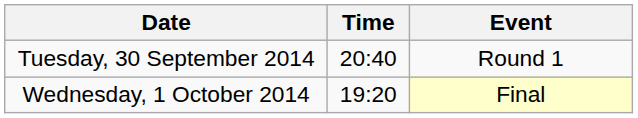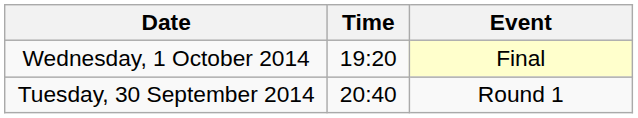 <table class = "wikitable" style="text-align:center;">
 <tr>
 <th width=220>Date</th>
 <th width=50>Time</th>
 <th width=150>Event</th>
 </tr>
 <tr>
+<td>Wednesday, 1 October 2014</td>
+<td>19:20</td>
+<td bgcolor=ffffcc>Final</td>
+</tr>
+<tr>
 <td>Tuesday, 30 September 2014</td>
 <td>20:40</td>
 <td>Round 1</td>
 </tr>
-<tr>
-<td>Wednesday, 1 October 2014</td>
-<td>19:20</td>
-<td bgcolor=ffffcc>Final</td>
-</tr>
 </table>
